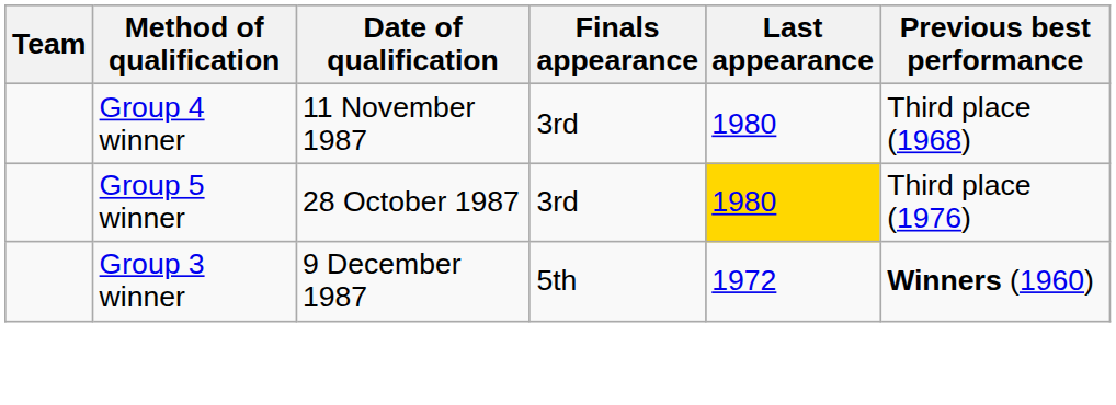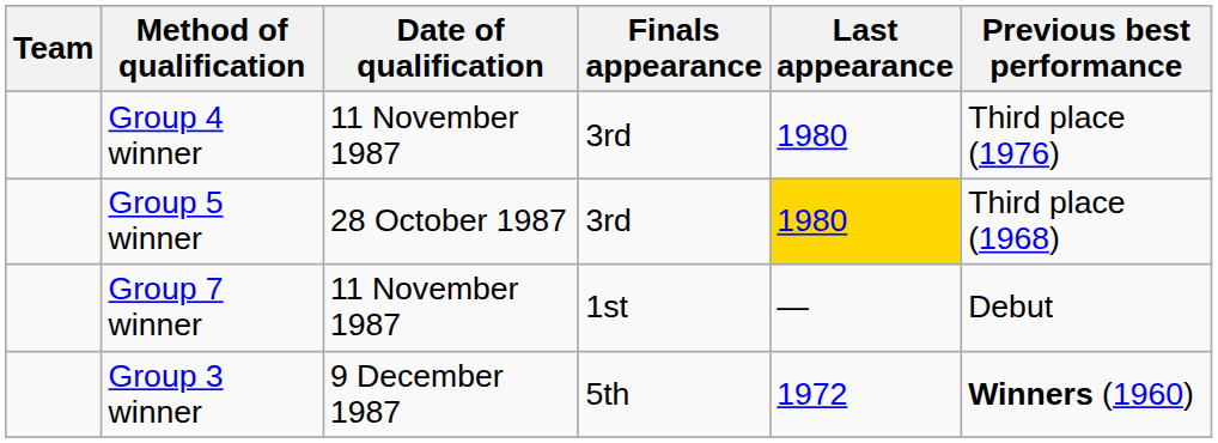 <table class="wikitable sortable">
 <tr>
 <th>Team</th>
 <th>Method of<br>qualification</th>
 <th>Date of<br>qualification</th>
 <th data-sort-type="number">Finals<br>appearance</th>
 <th>Last<br>appearance</th>
 <th>Previous best<br>performance</th>
 </tr>
 <tr>
 <td style="white-space:nowrap"></td>
 <td><a href='#'>Group 4</a> winner</td>
 <td>11 November 1987</td>
 <td>3rd</td>
 <td><a href='#'>1980</a></td>
-<td data-sort-value="3">Third place (<a href='#'>1968</a>)</td>
+<td data-sort-value="3">Third place (<a href='#'>1976</a>)</td>
 </tr>
 <tr>
 <td style="white-space:nowrap"></td>
 <td><a href='#'>Group 5</a> winner</td>
 <td>28 October 1987</td>
 <td>3rd</td>
 <td style="background: gold;"><a href='#'>1980</a></td>
-<td data-sort-value="3">Third place (<a href='#'>1976</a>)</td>
+<td data-sort-value="3">Third place (<a href='#'>1968</a>)</td>
+</tr>
+<tr>
+<td style="white-space:nowrap"></td>
+<td><a href='#'>Group 7</a> winner</td>
+<td>11 November 1987</td>
+<td>1st</td>
+<td>—</td>
+<td data-sort-value="99">Debut</td>
 </tr>
 <tr>
 <td style="white-space:nowrap"></td>
 <td><a href='#'>Group 3</a> winner</td>
 <td>9 December 1987</td>
 <td>5th</td>
 <td><a href='#'>1972</a></td>
 <td data-sort-value="1"><strong>Winners</strong> (<a href='#'>1960</a>)</td>
 </tr>
 </table>
